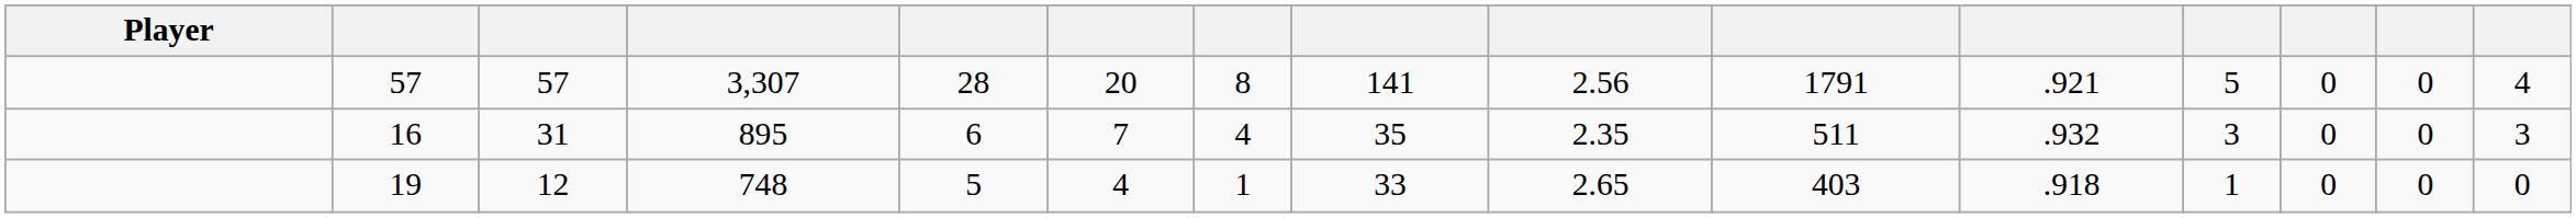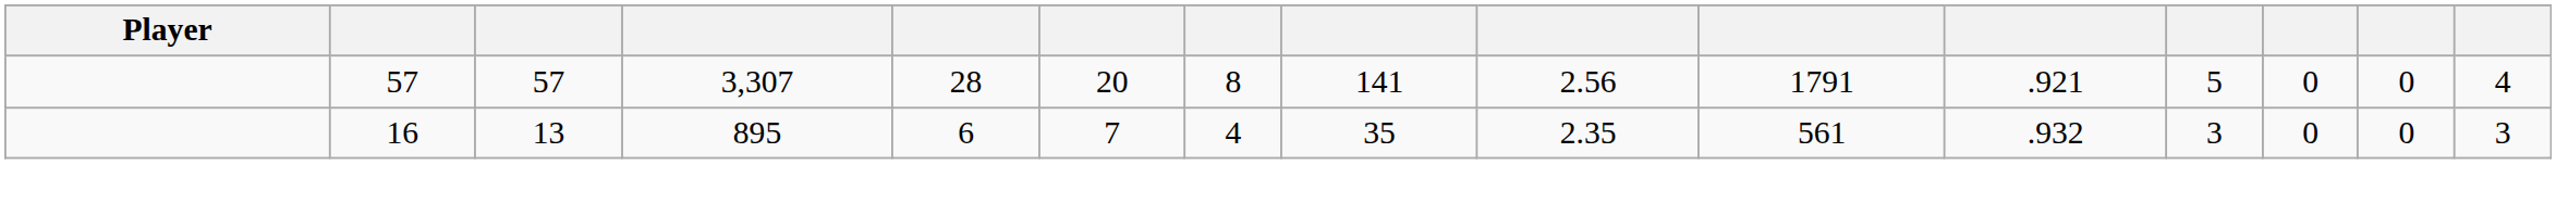 <table class="wikitable sortable" style="width:100%; text-align:center;">
 <tr>
 <th>Player</th>
 <th></th>
 <th></th>
 <th></th>
 <th></th>
 <th></th>
 <th></th>
 <th></th>
 <th></th>
 <th></th>
 <th></th>
 <th></th>
 <th></th>
 <th></th>
 <th></th>
 </tr>
 <tr>
 <td></td>
 <td>57</td>
 <td>57</td>
 <td>3,307</td>
 <td>28</td>
 <td>20</td>
 <td>8</td>
 <td>141</td>
 <td>2.56</td>
 <td>1791</td>
 <td>.921</td>
 <td>5</td>
 <td>0</td>
 <td>0</td>
 <td>4</td>
 </tr>
 <tr>
 <td></td>
 <td>16</td>
-<td>31</td>
+<td>13</td>
 <td>895</td>
 <td>6</td>
 <td>7</td>
 <td>4</td>
 <td>35</td>
 <td>2.35</td>
-<td>511</td>
+<td>561</td>
 <td>.932</td>
 <td>3</td>
 <td>0</td>
 <td>0</td>
 <td>3</td>
 </tr>
-<tr>
-<td></td>
-<td>19</td>
-<td>12</td>
-<td>748</td>
-<td>5</td>
-<td>4</td>
-<td>1</td>
-<td>33</td>
-<td>2.65</td>
-<td>403</td>
-<td>.918</td>
-<td>1</td>
-<td>0</td>
-<td>0</td>
-<td>0</td>
-</tr>
 </table>
